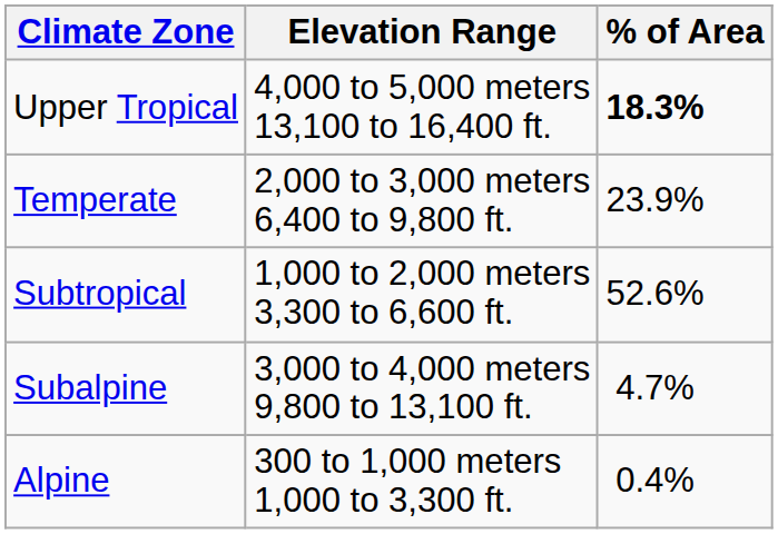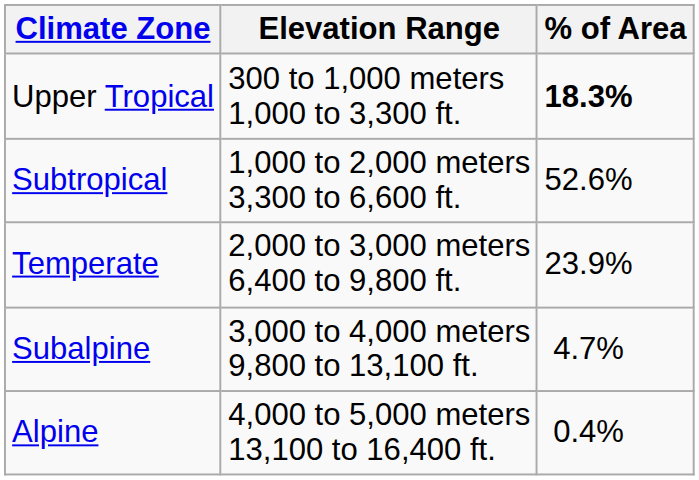 <table class="wikitable">
 <tr>
 <th><a href='#'>Climate Zone</a></th>
 <th>Elevation Range</th>
 <th>% of Area</th>
 </tr>
 <tr>
 <td>Upper <a href='#'>Tropical</a></td>
-<td>4,000 to 5,000 meters<br>13,100 to 16,400 ft.</td>
+<td>300 to 1,000 meters<br>1,000 to 3,300 ft.</td>
 <td><strong>18.3%</strong></td>
+</tr>
+<tr>
+<td><a href='#'>Subtropical</a></td>
+<td>1,000 to 2,000 meters<br>3,300 to 6,600 ft.</td>
+<td>52.6%</td>
 </tr>
 <tr>
 <td><a href='#'>Temperate</a></td>
 <td>2,000 to 3,000 meters<br>6,400 to 9,800 ft.</td>
 <td>23.9%</td>
-</tr>
-<tr>
-<td><a href='#'>Subtropical</a></td>
-<td>1,000 to 2,000 meters<br>3,300 to 6,600 ft.</td>
-<td>52.6%</td>
 </tr>
 <tr>
 <td><a href='#'>Subalpine</a></td>
 <td>3,000 to 4,000 meters<br>9,800 to 13,100 ft.</td>
 <td> 4.7%</td>
 </tr>
 <tr>
 <td><a href='#'>Alpine</a></td>
-<td>300 to 1,000 meters<br>1,000 to 3,300 ft.</td>
+<td>4,000 to 5,000 meters<br>13,100 to 16,400 ft.</td>
 <td> 0.4%</td>
 </tr>
 </table>
